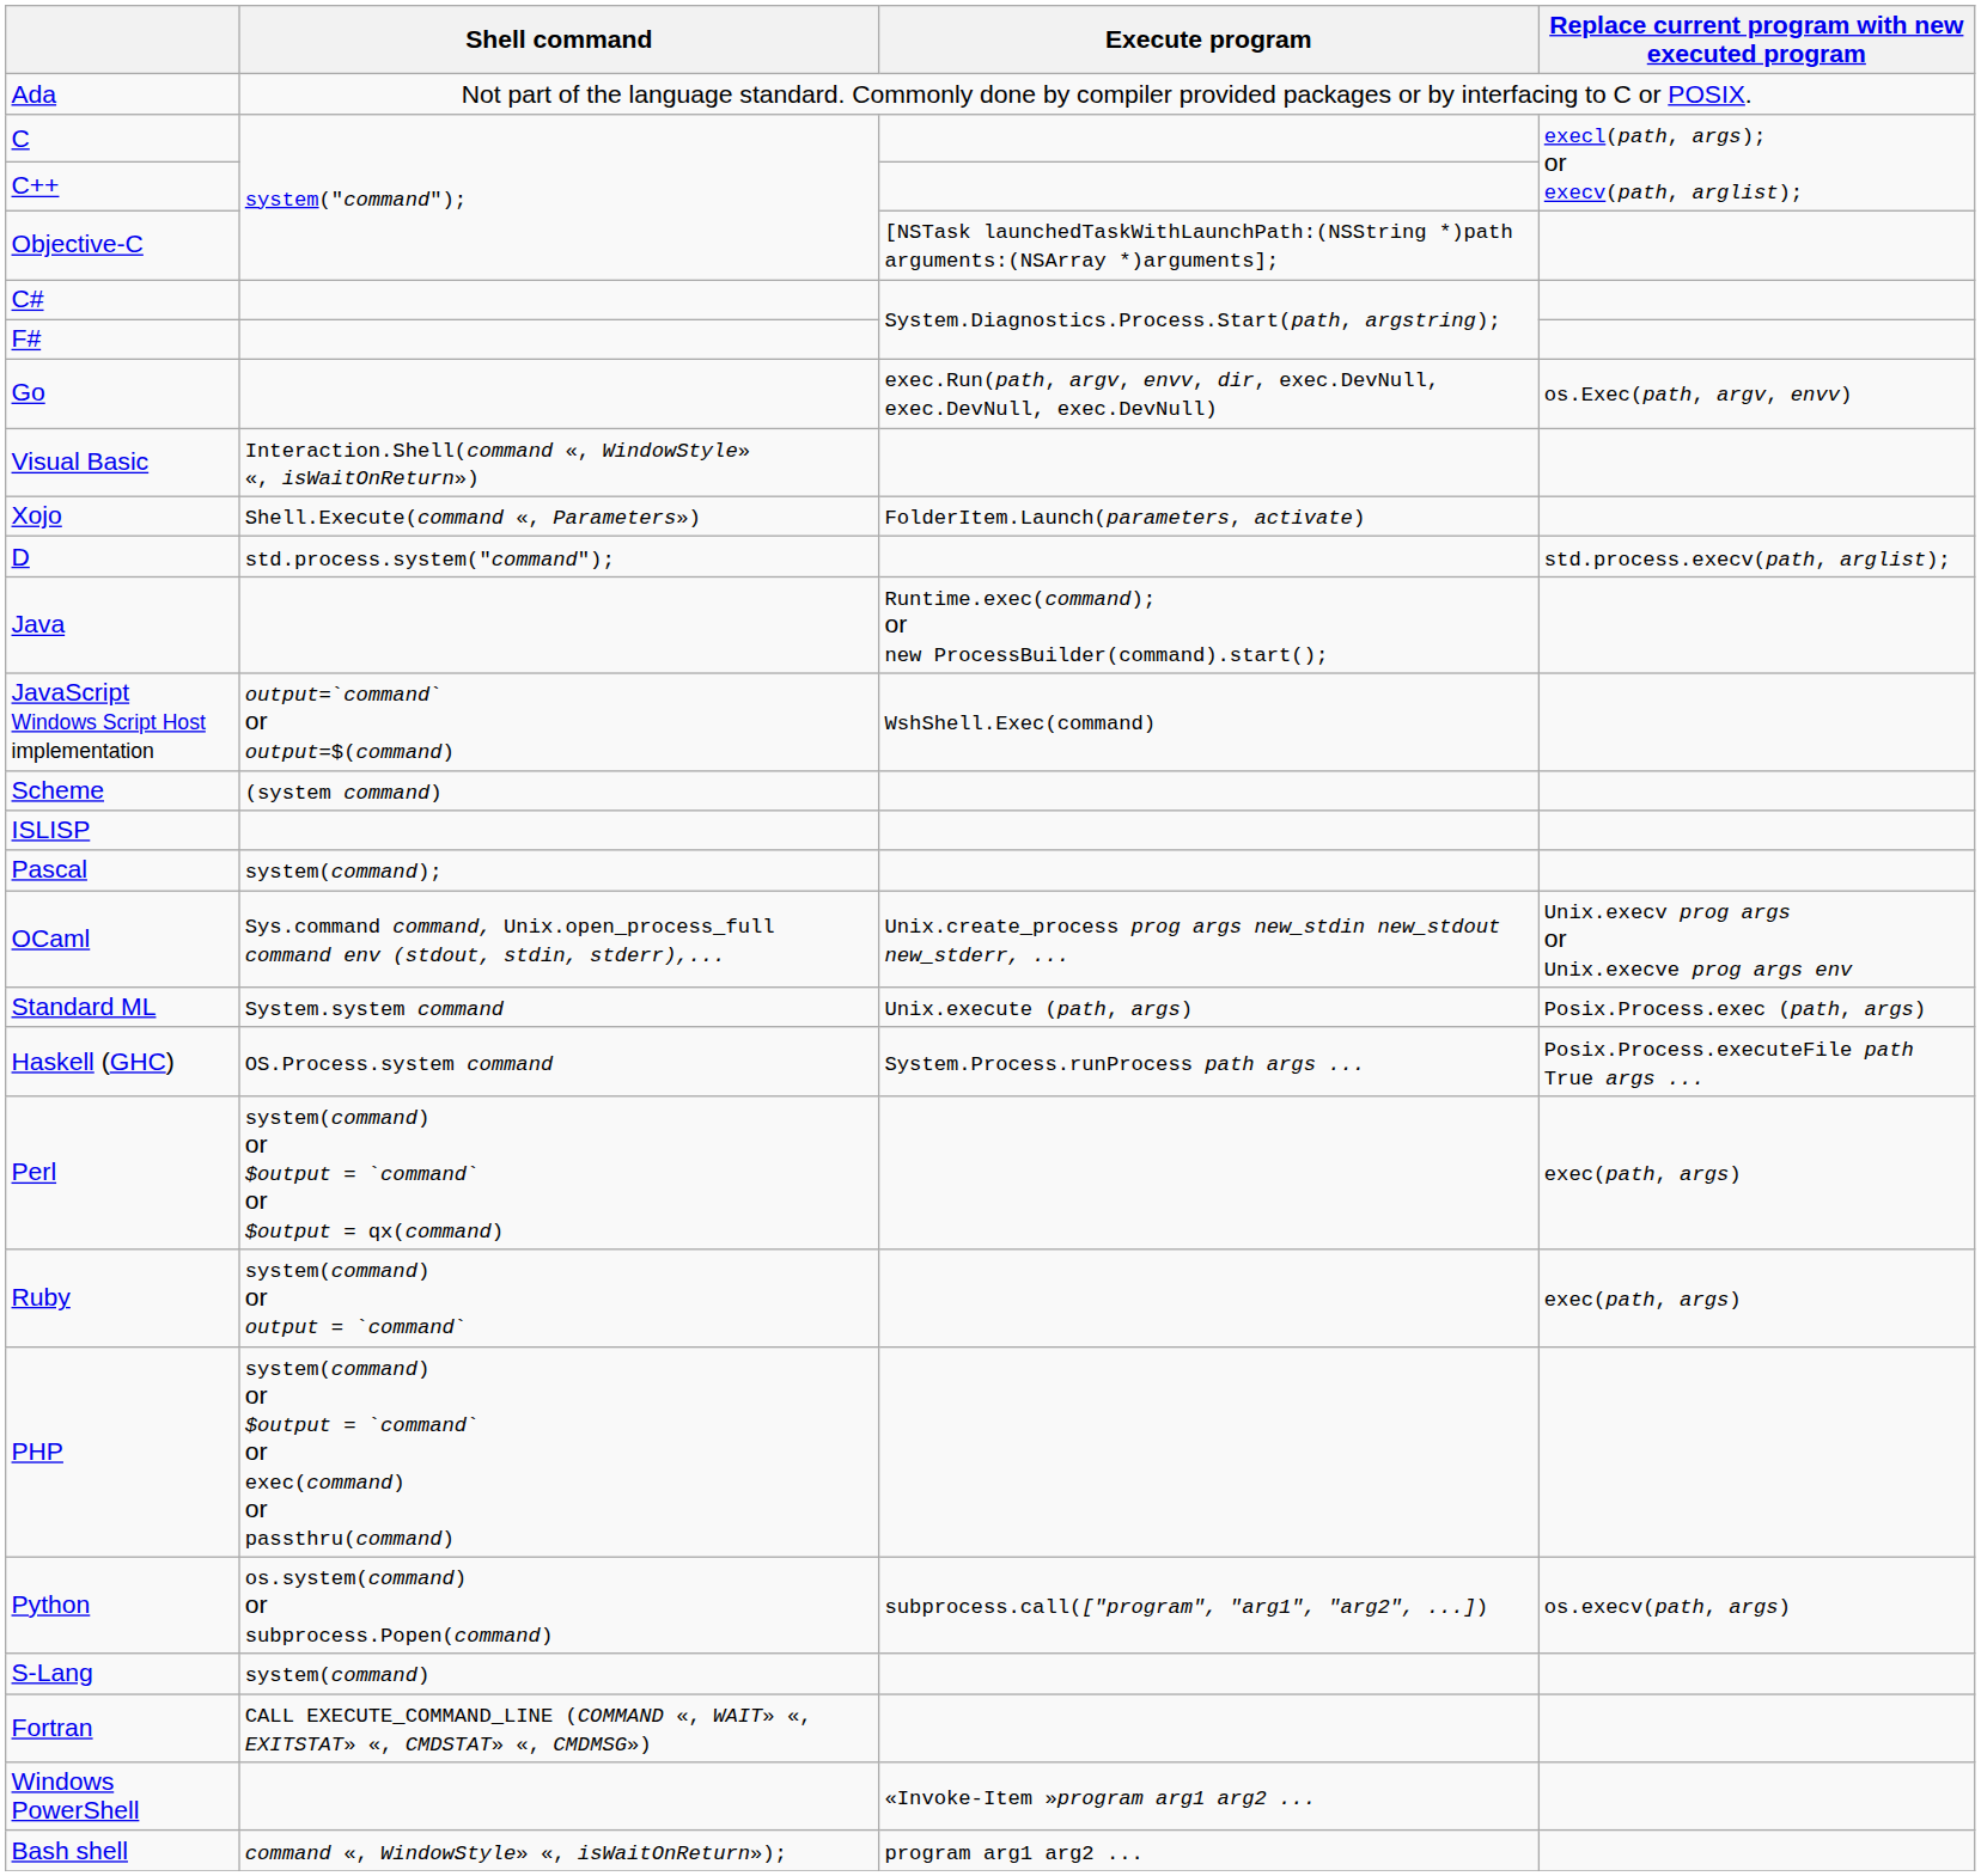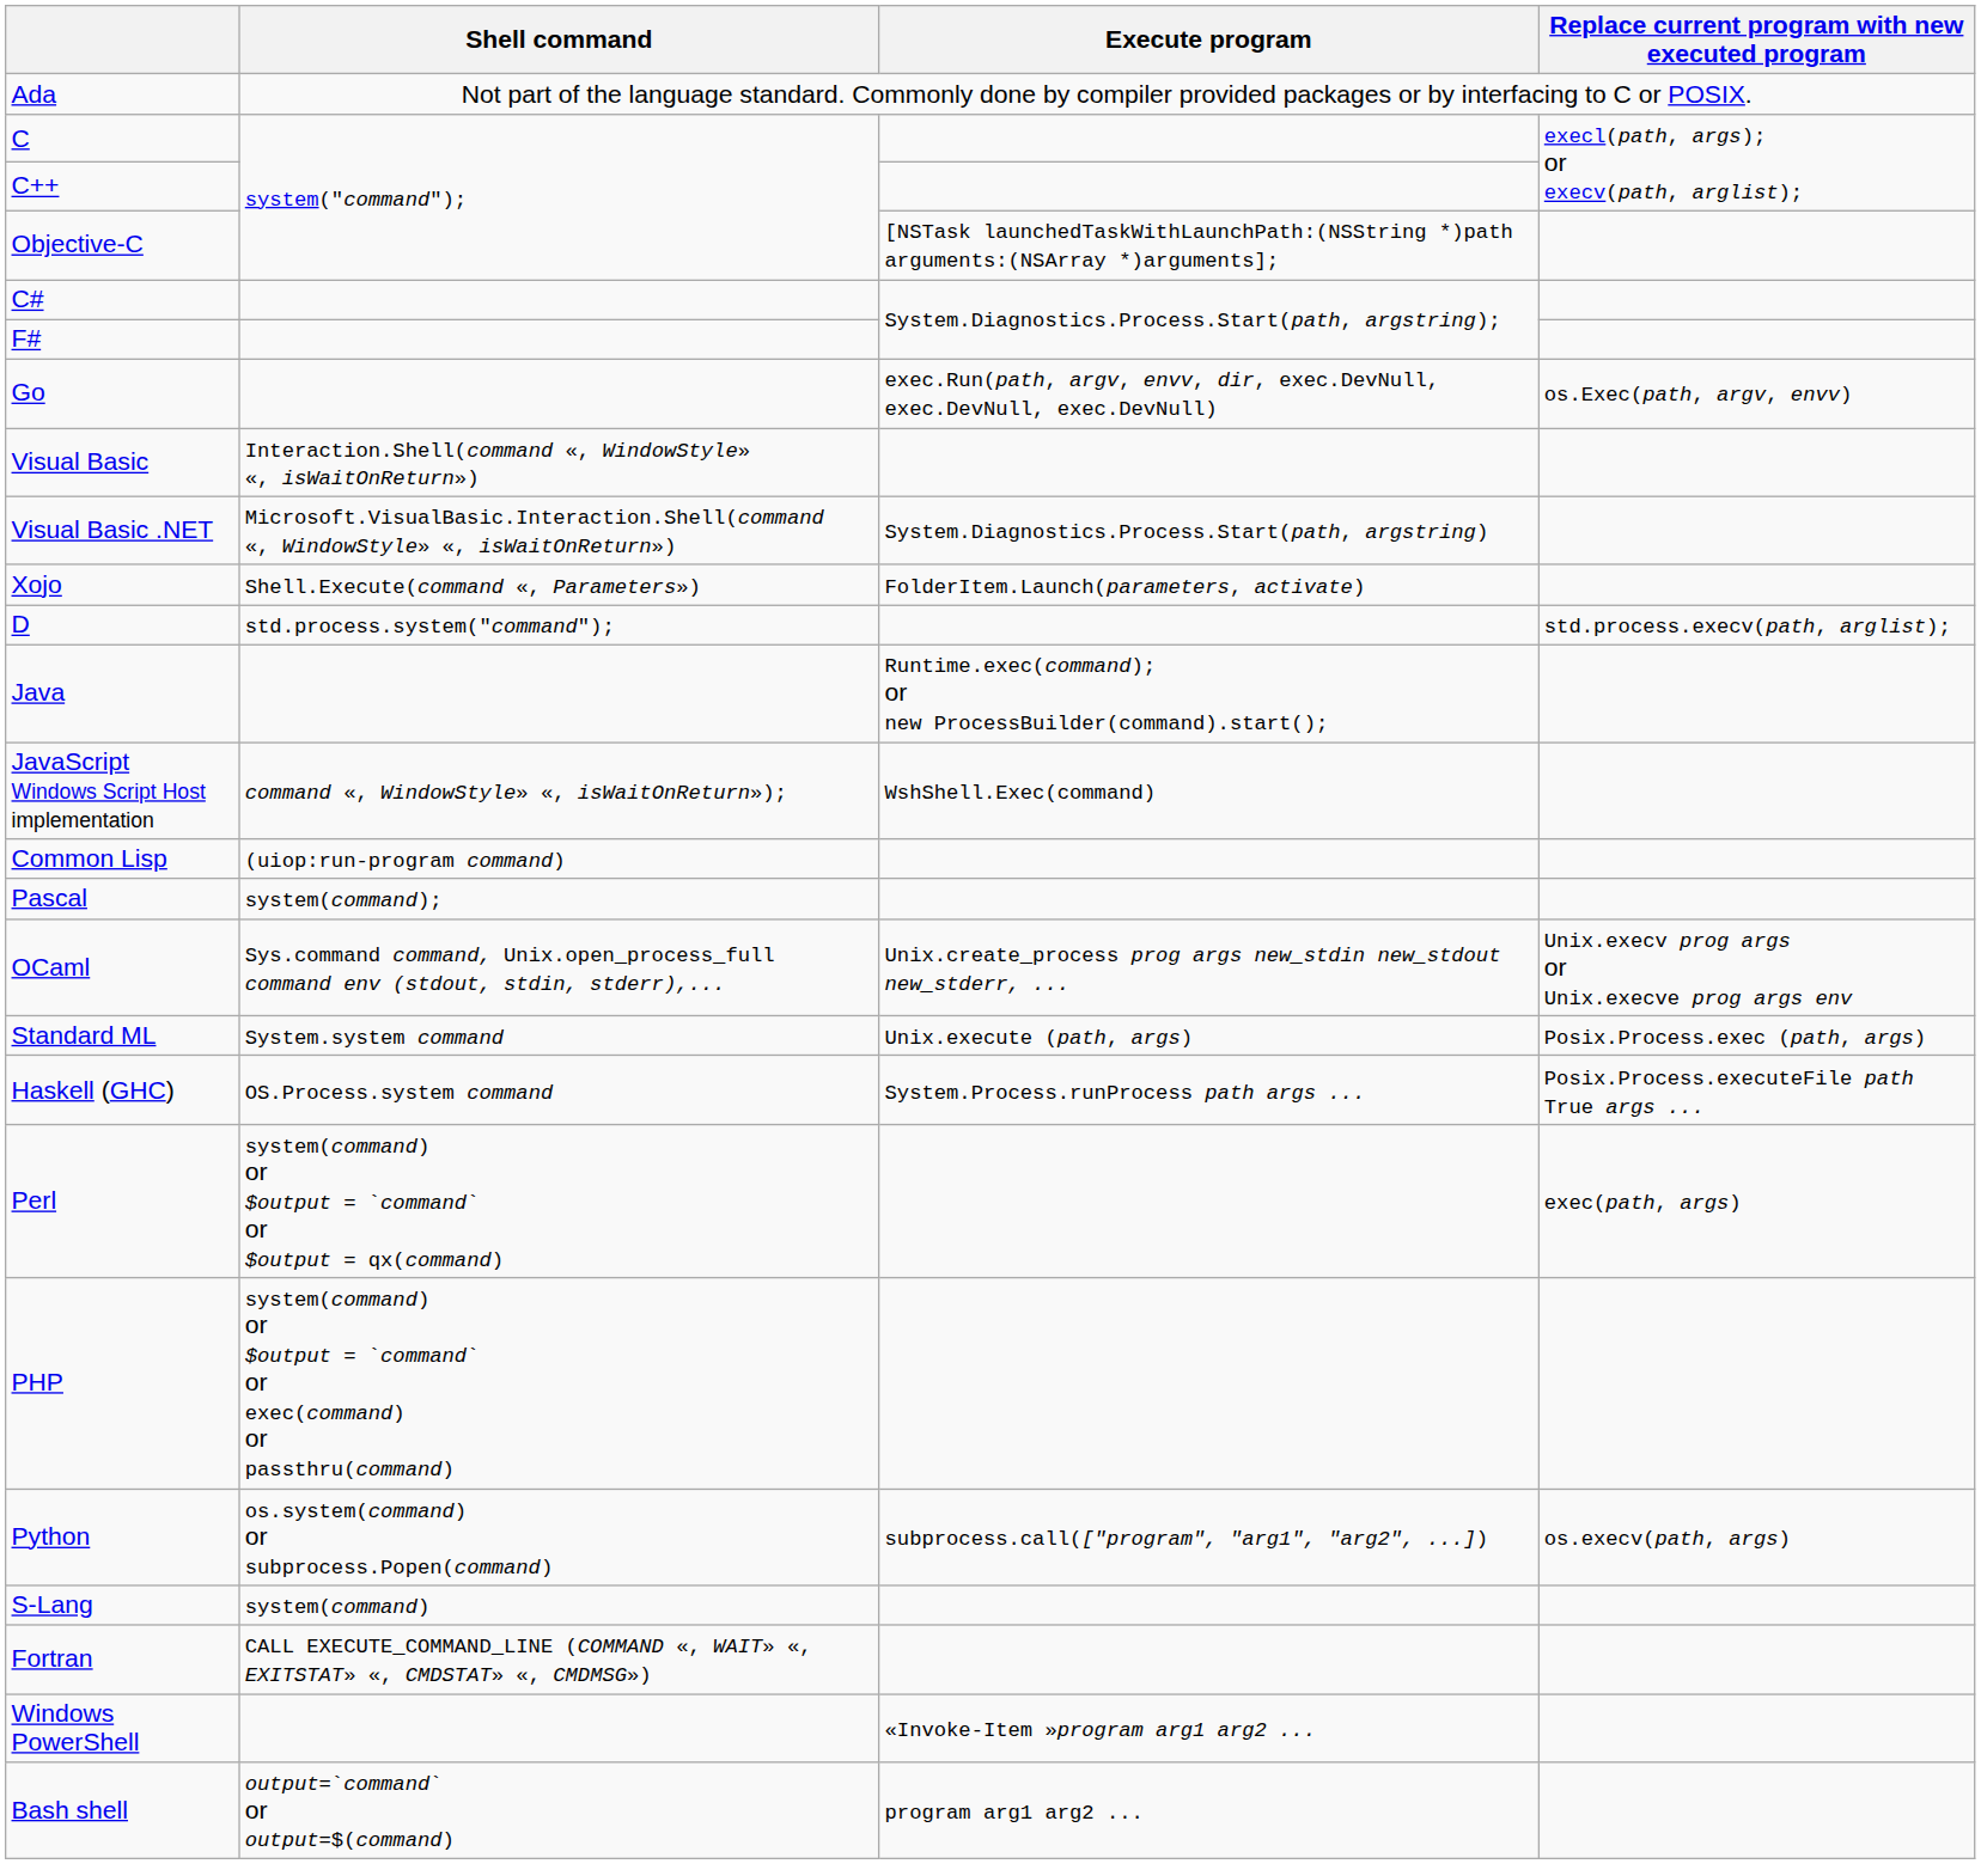 <table class="wikitable sortable">
 <tr>
 <th></th>
 <th>Shell command</th>
 <th>Execute program</th>
 <th><a href='#'>Replace current program with new executed program</a></th>
 </tr>
 <tr>
 <td><a href='#'>Ada</a></td>
 <td colspan=3 align="center">Not part of the language standard. Commonly done by compiler provided packages or by interfacing to C or <a href='#'>POSIX</a>.</td>
 </tr>
 <tr>
 <td><a href='#'>C</a></td>
 <td rowspan=3><code><a href='#'>system</a>("<em>command</em>");</code></td>
 <td></td>
 <td rowspan=2><code><a href='#'>execl</a>(<em>path</em>, <em>args</em>);</code><br>or<br><code><a href='#'>execv</a>(<em>path</em>, <em>arglist</em>);</code></td>
 </tr>
 <tr>
 <td><a href='#'>C++</a></td>
 <td></td>
 </tr>
 <tr>
 <td><a href='#'>Objective-C</a></td>
 <td><code>[NSTask launchedTaskWithLaunchPath:(NSString *)path arguments:(NSArray *)arguments];</code></td>
 <td></td>
 </tr>
 <tr>
 <td><a href='#'>C#</a></td>
 <td></td>
 <td rowspan=2><code>System.Diagnostics<wbr>.Process.Start(<em>path</em>, <em>argstring</em>);</code></td>
 <td></td>
 </tr>
 <tr>
 <td><a href='#'>F#</a></td>
 <td></td>
 <td></td>
 </tr>
 <tr>
 <td><a href='#'>Go</a></td>
 <td></td>
 <td><code>exec.Run(<em>path</em>, <em>argv</em>, <em>envv</em>, <em>dir</em>, exec.DevNull, exec.DevNull, exec.DevNull)</code></td>
 <td><code>os.Exec(<em>path</em>, <em>argv</em>, <em>envv</em>)</code></td>
 </tr>
 <tr>
 <td><a href='#'>Visual Basic</a></td>
 <td><code>Interaction.Shell(<em>command</em> «, <em>WindowStyle</em>» «, <em>isWaitOnReturn</em>»)</code></td>
 <td></td>
 <td></td>
 </tr>
 <tr>
+<td><a href='#'>Visual Basic .NET</a></td>
+<td><code>Microsoft.VisualBasic<wbr>.Interaction.Shell(<em>command</em> «, <em>WindowStyle</em>» «, <em>isWaitOnReturn</em>»)</code></td>
+<td><code>System.Diagnostics<wbr>.Process.Start(<em>path</em>, <em>argstring</em>)</code></td>
+<td></td>
+</tr>
+<tr>
 <td><a href='#'>Xojo</a></td>
 <td><code>Shell.Execute(<em>command</em> «, <em>Parameters</em>»)</code></td>
 <td><code>FolderItem.Launch(<em>parameters</em>, <em>activate</em>)</code></td>
 <td></td>
 </tr>
 <tr>
 <td><a href='#'>D</a></td>
 <td><code>std.process.system("<em>command</em>");</code></td>
 <td></td>
 <td><code>std.process.execv(<em>path</em>, <em>arglist</em>);</code></td>
 </tr>
 <tr>
 <td><a href='#'>Java</a></td>
 <td></td>
 <td><code>Runtime.exec(<em>command</em>);</code><br>or<br><code>new ProcessBuilder(command).start();</code></td>
 <td></td>
 </tr>
 <tr>
 <td><a href='#'>JavaScript</a><br><small><a href='#'>Windows Script Host</a> implementation</small></td>
-<td><code><em>output</em>=`<em>command</em>`</code><br>or<br><code><em>output</em>=$(<em>command</em>)</code></td>
+<td><code><em>command</em> «, <em>WindowStyle</em>» «, <em>isWaitOnReturn</em>»);</code></td>
 <td><code>WshShell.Exec(command)</code></td>
 <td></td>
 </tr>
 <tr>
-<td><a href='#'>Scheme</a></td>
-<td><code>(system <em>command</em>)</code></td>
-<td></td>
-<td></td>
-</tr>
-<tr>
-<td><a href='#'>ISLISP</a></td>
-<td></td>
+<td><a href='#'>Common Lisp</a></td>
+<td><code>(uiop:run-program <em>command</em>)</code></td>
 <td></td>
 <td></td>
 </tr>
 <tr>
 <td><a href='#'>Pascal</a></td>
 <td><code>system(<em>command</em>);</code></td>
 <td></td>
 <td></td>
 </tr>
 <tr>
 <td><a href='#'>OCaml</a></td>
 <td><code>Sys.command <em>command,</em> Unix.open_process_full <em>command env (stdout, stdin, stderr),...</em></code></td>
 <td><code>Unix.create_process <em>prog args new_stdin new_stdout new_stderr, ...</em></code></td>
 <td><code>Unix.execv <em>prog args</em></code><br>or<br><code>Unix.execve <em>prog args env</em></code></td>
 </tr>
 <tr>
 <td><a href='#'>Standard ML</a></td>
 <td><code>System.system <em>command</em></code></td>
 <td><code>Unix.execute (<em>path</em>, <em>args</em>)</code></td>
 <td><code>Posix.Process.exec (<em>path</em>, <em>args</em>)</code></td>
 </tr>
 <tr>
 <td><a href='#'>Haskell</a> (<a href='#'>GHC</a>)</td>
 <td><code>OS.Process.system <em>command</em></code></td>
 <td><code>System.Process<wbr>.runProcess <em>path args ...</em></code></td>
 <td><code>Posix.Process<wbr>.executeFile <em>path</em> True <em>args ...</em></code></td>
 </tr>
 <tr>
 <td><a href='#'>Perl</a></td>
 <td><code>system(<em>command</em>)</code><br>or<br><code><em>$output</em> = `<em>command</em>`</code><br>or<br><code><em>$output</em> = qx(<em>command</em>)</code></td>
-<td></td>
-<td><code>exec(<em>path</em>, <em>args</em>)</code></td>
-</tr>
-<tr>
-<td><a href='#'>Ruby</a></td>
-<td><code>system(<em>command</em>)</code><br>or<br><code><em>output</em> = `<em>command</em>`</code></td>
 <td></td>
 <td><code>exec(<em>path</em>, <em>args</em>)</code></td>
 </tr>
 <tr>
 <td><a href='#'>PHP</a></td>
 <td><code>system(<em>command</em>)</code><br>or<br><code><em>$output</em> = `<em>command</em>`</code><br>or<br><code>exec(<em>command</em>)</code><br>or<br><code>passthru(<em>command</em>)</code></td>
 <td></td>
 <td></td>
 </tr>
 <tr>
 <td><a href='#'>Python</a></td>
 <td><code>os.system(<em>command</em>)</code><br>or<br><code>subprocess.Popen(<em>command</em>)</code></td>
 <td><code>subprocess.call(<em>["program", "arg1", "arg2", ...]</em>)</code></td>
 <td><code>os.execv(<em>path</em>, <em>args</em>)</code></td>
 </tr>
 <tr>
 <td><a href='#'>S-Lang</a></td>
 <td><code>system(<em>command</em>)</code></td>
 <td></td>
 <td></td>
 </tr>
 <tr>
 <td><a href='#'>Fortran</a></td>
 <td><code>CALL EXECUTE_COMMAND_LINE (<em>COMMAND</em> «, <em>WAIT</em>» «, <em>EXITSTAT</em>» «, <em>CMDSTAT</em>» «, <em>CMDMSG</em>»)</code></td>
 <td></td>
 <td></td>
 </tr>
 <tr>
 <td><a href='#'>Windows PowerShell</a></td>
 <td><code></code></td>
 <td><code>«Invoke-Item »<em>program arg1 arg2 ...</em></code></td>
 <td></td>
 </tr>
 <tr>
 <td><a href='#'>Bash shell</a></td>
-<td><code><em>command</em> «, <em>WindowStyle</em>» «, <em>isWaitOnReturn</em>»);</code></td>
+<td><code><em>output</em>=`<em>command</em>`</code><br>or<br><code><em>output</em>=$(<em>command</em>)</code></td>
 <td><code>program arg1 arg2 ...</code></td>
 <td></td>
 </tr>
 </table>
